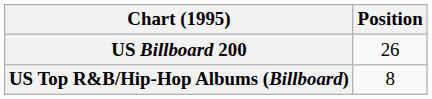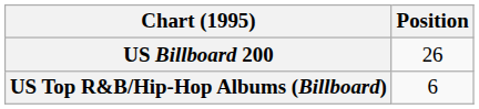 <table class="wikitable sortable plainrowheaders" style="text-align:center">
 <tr>
 <th scope="col">Chart (1995)</th>
 <th scope="col">Position</th>
 </tr>
 <tr>
 <th scope="row">US <em>Billboard</em> 200</th>
 <td>26</td>
 </tr>
 <tr>
 <th scope="row">US Top R&B/Hip-Hop Albums (<em>Billboard</em>)</th>
-<td>8</td>
+<td>6</td>
 </tr>
 </table>
